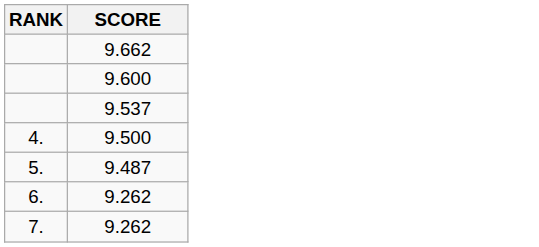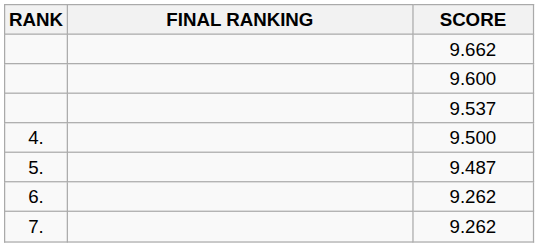 <table class="wikitable" style="font-size:95%;">
 <tr>
 <th>RANK</th>
+<th align="left" style="width: 18em">FINAL RANKING</th>
 <th align="center" style="width: 6em">SCORE</th>
 </tr>
 <tr>
 <td align="center"></td>
+<td></td>
 <td align="center">9.662</td>
 </tr>
 <tr>
 <td align="center"></td>
+<td></td>
 <td align="center">9.600</td>
 </tr>
 <tr>
 <td align="center"></td>
+<td></td>
 <td align="center">9.537</td>
 </tr>
 <tr>
 <td align="center">4.</td>
+<td></td>
 <td align="center">9.500</td>
 </tr>
 <tr>
 <td align="center">5.</td>
+<td></td>
 <td align="center">9.487</td>
 </tr>
 <tr>
 <td align="center">6.</td>
+<td></td>
 <td align="center">9.262</td>
 </tr>
 <tr>
 <td align="center">7.</td>
+<td></td>
 <td align="center">9.262</td>
 </tr>
 </table>
